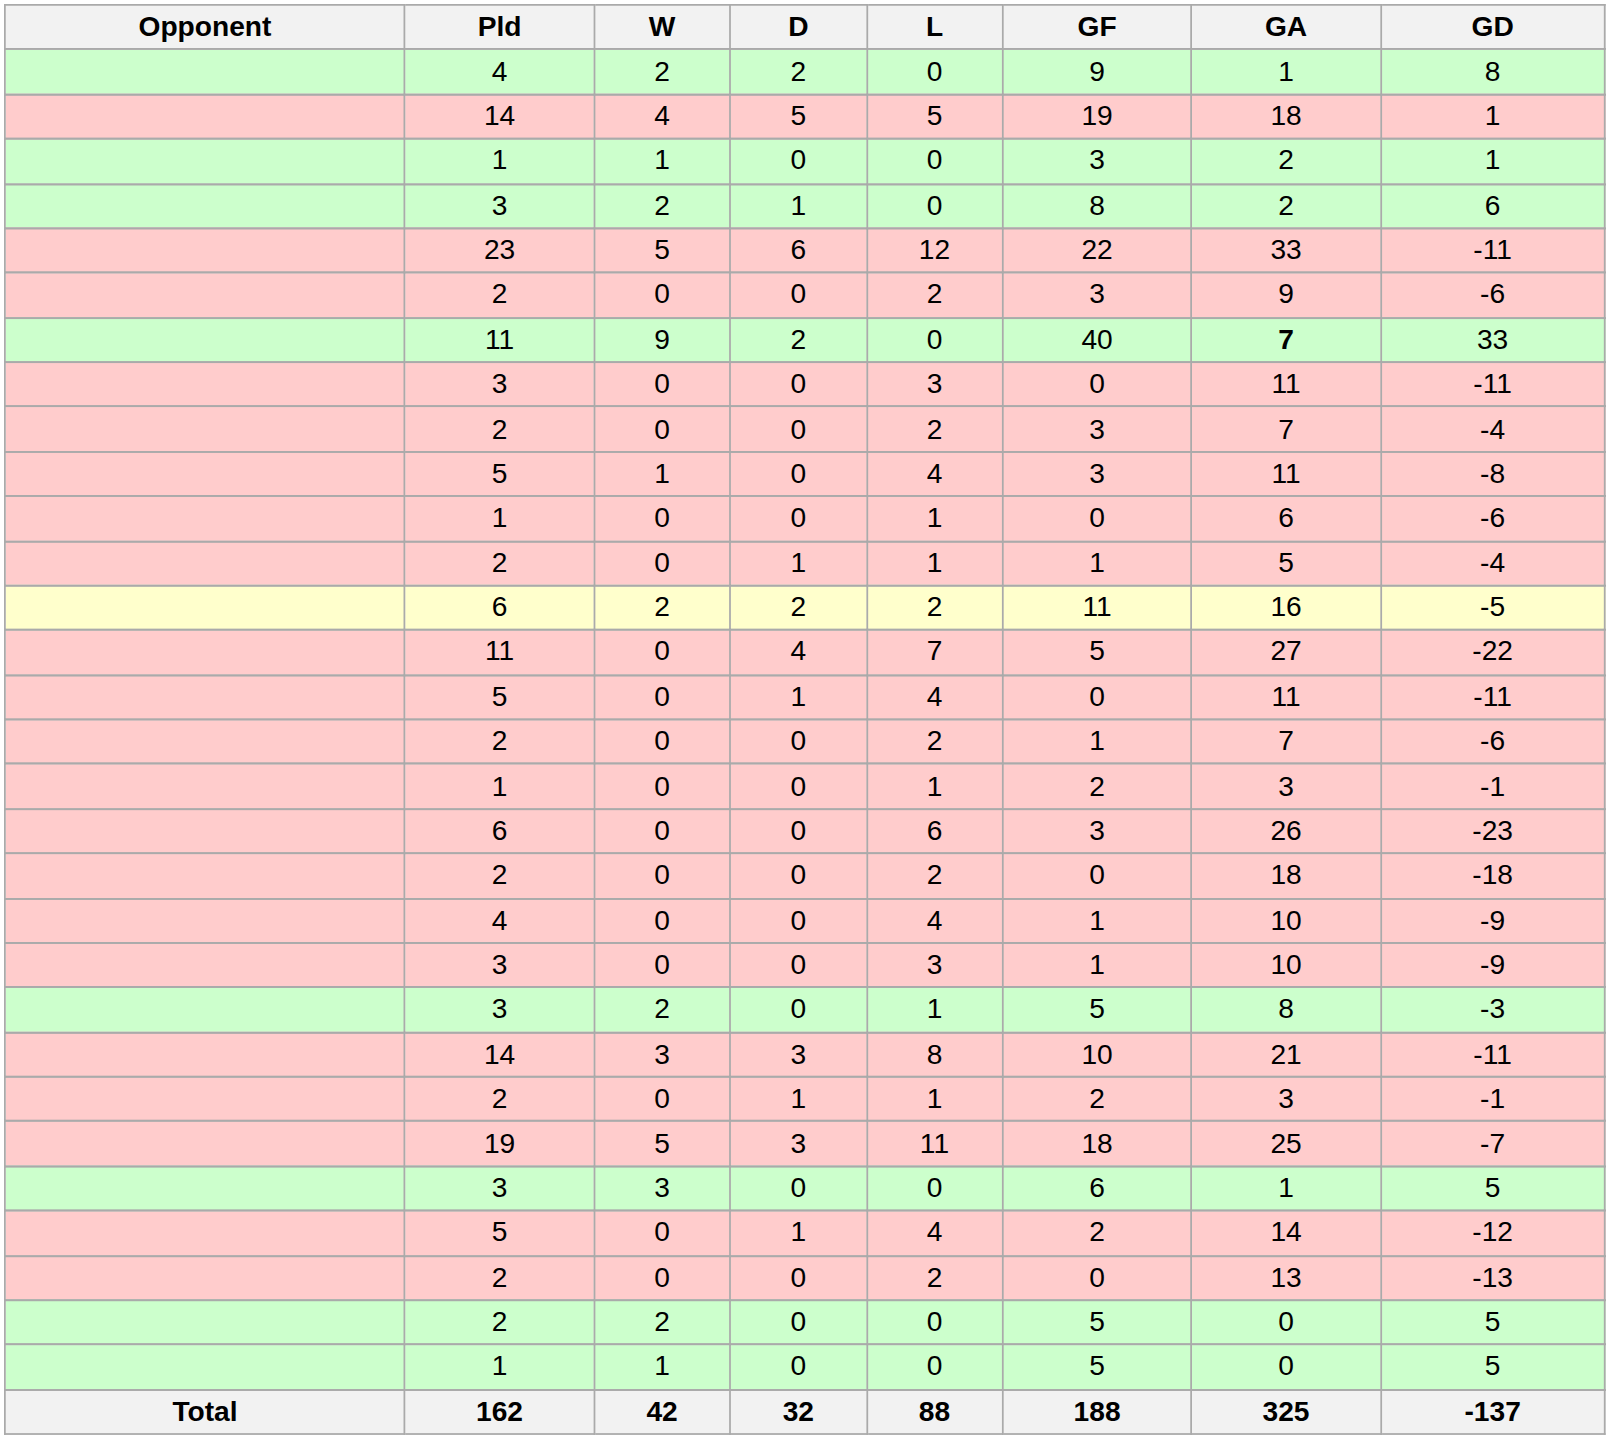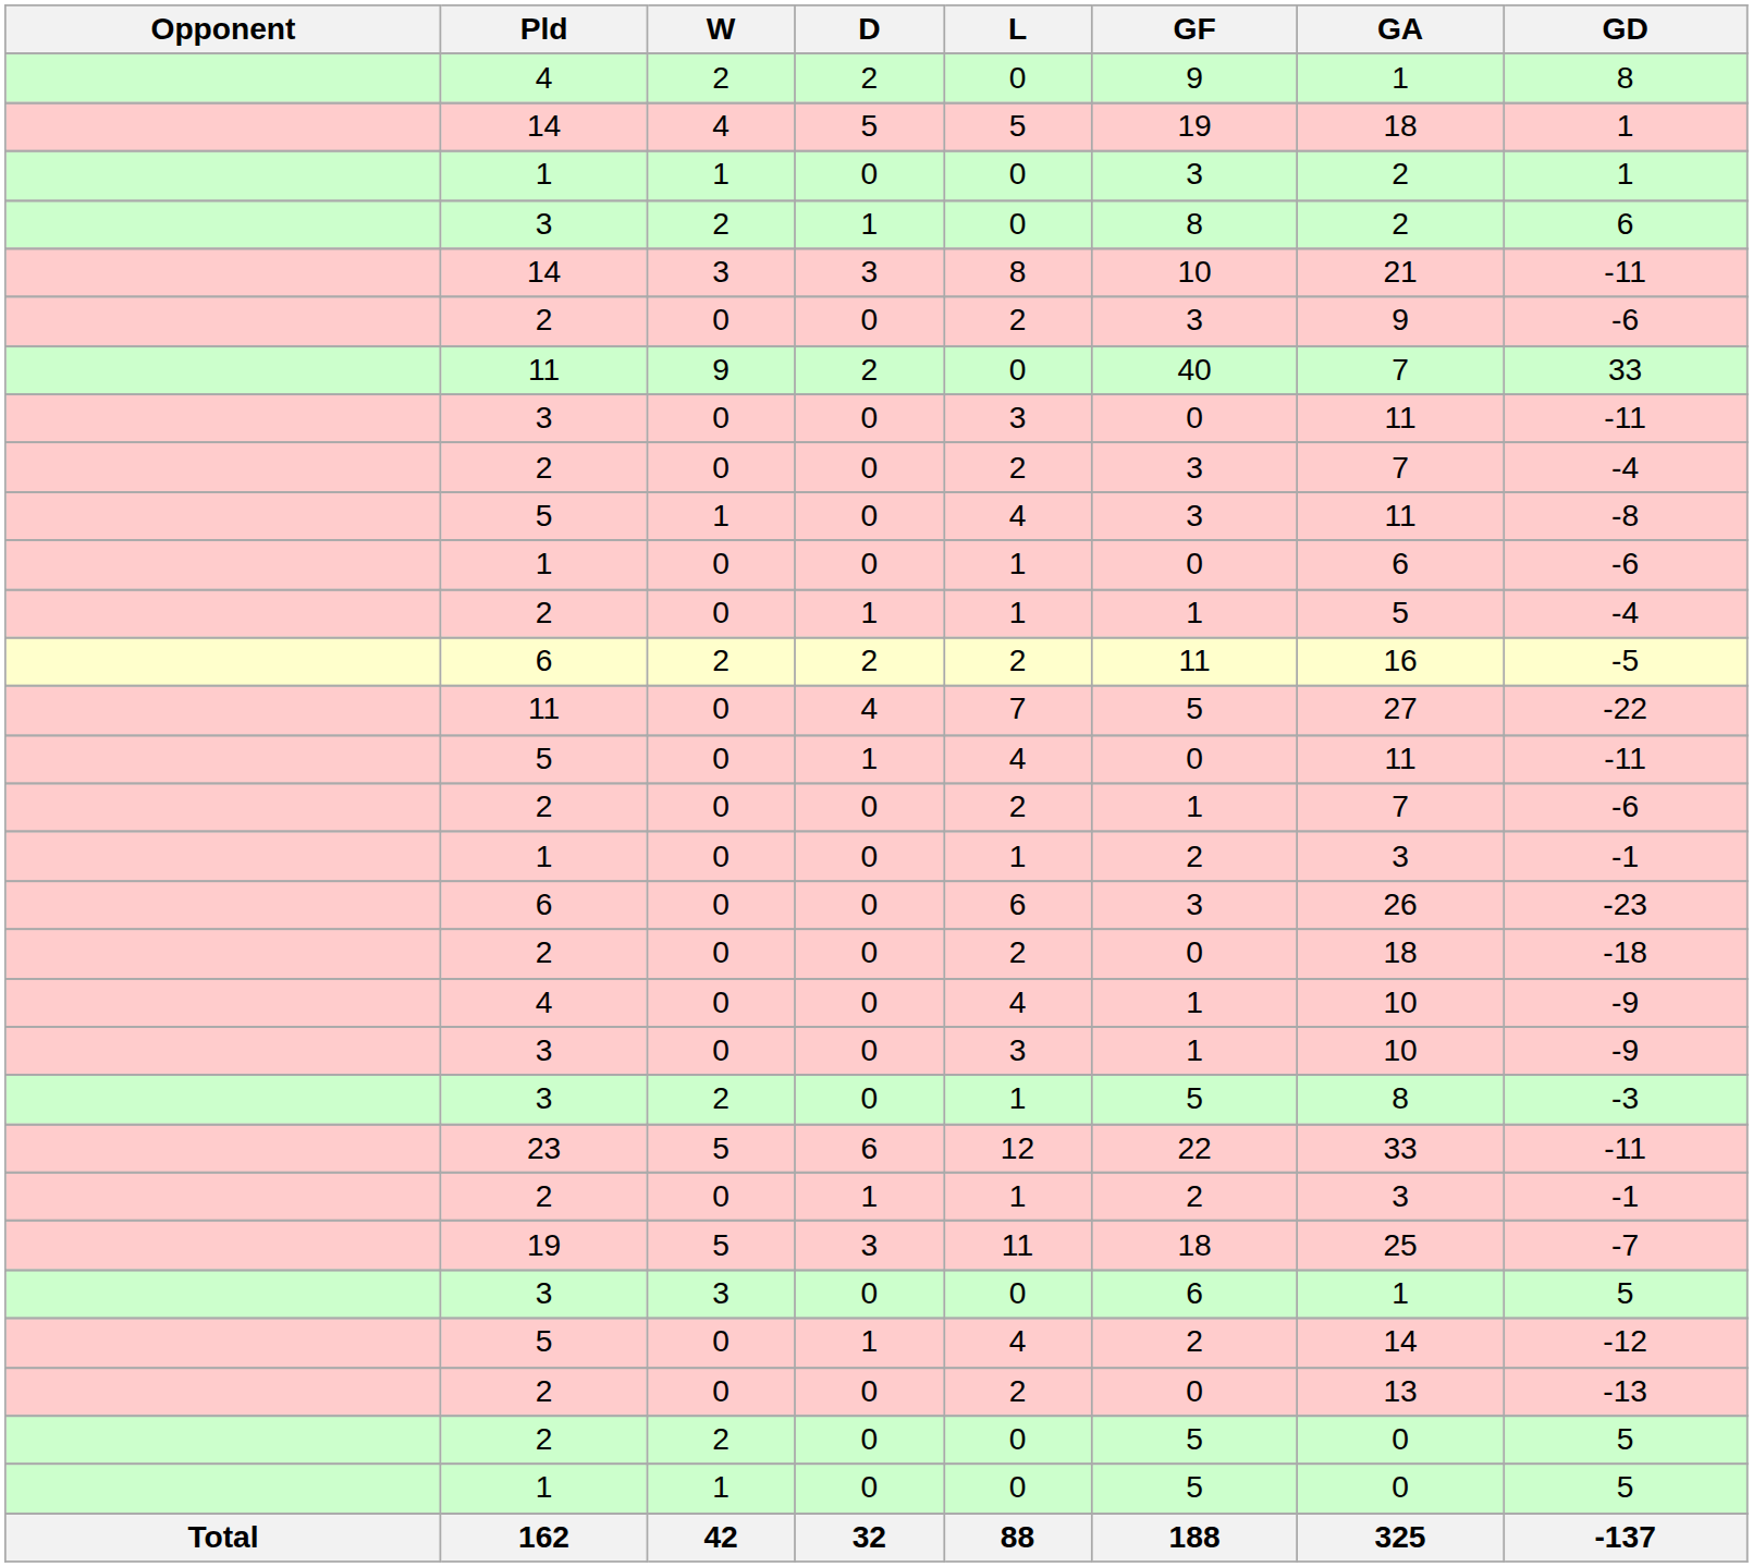 <table class="wikitable" style="text-align: center">
 <tr>
 <th width=220>Opponent<br></th>
 <th width=100>Pld<br></th>
 <th width=70>W<br></th>
 <th width=70>D<br></th>
 <th width=70>L<br></th>
 <th width=100>GF<br></th>
 <th width=100>GA<br></th>
 <th width=120>GD</th>
 </tr>
 <tr>
 </tr>
 <tr bgcolor="#CCFFCC">
 <td style="text-align:left;"></td>
 <td>4</td>
 <td>2</td>
 <td>2</td>
 <td>0</td>
 <td>9</td>
 <td>1</td>
 <td>8</td>
 </tr>
 <tr>
 </tr>
 <tr bgcolor="#FFCCCC">
 <td style="text-align:left;"></td>
 <td>14</td>
 <td>4</td>
 <td>5</td>
 <td>5</td>
 <td>19</td>
 <td>18</td>
 <td>1</td>
 </tr>
 <tr>
 </tr>
 <tr bgcolor="#CCFFCC">
 <td style="text-align:left;"></td>
 <td>1</td>
 <td>1</td>
 <td>0</td>
 <td>0</td>
 <td>3</td>
 <td>2</td>
 <td>1</td>
 </tr>
 <tr>
 </tr>
 <tr bgcolor="#CCFFCC">
 <td style="text-align:left;"></td>
 <td>3</td>
 <td>2</td>
 <td>1</td>
 <td>0</td>
 <td>8</td>
 <td>2</td>
 <td>6</td>
 </tr>
 <tr>
 </tr>
 <tr bgcolor="#FFCCCC">
 <td style="text-align:left;"></td>
-<td>23</td>
-<td>5</td>
-<td>6</td>
-<td>12</td>
-<td>22</td>
-<td>33</td>
+<td>14</td>
+<td>3</td>
+<td>3</td>
+<td>8</td>
+<td>10</td>
+<td>21</td>
 <td>-11</td>
 </tr>
 <tr>
 </tr>
 <tr bgcolor="#FFCCCC">
 <td style="text-align:left;"></td>
 <td>2</td>
 <td>0</td>
 <td>0</td>
 <td>2</td>
 <td>3</td>
 <td>9</td>
 <td>-6</td>
 </tr>
 <tr>
 </tr>
 <tr bgcolor="#CCFFCC">
 <td style="text-align:left;"></td>
 <td>11</td>
 <td>9</td>
 <td>2</td>
 <td>0</td>
 <td>40</td>
-<td><strong>7</strong></td>
+<td>7</td>
 <td>33</td>
 </tr>
 <tr>
 </tr>
 <tr bgcolor="#FFCCCC">
 <td style="text-align:left;"></td>
 <td>3</td>
 <td>0</td>
 <td>0</td>
 <td>3</td>
 <td>0</td>
 <td>11</td>
 <td>-11</td>
 </tr>
 <tr>
 </tr>
 <tr bgcolor="#FFCCCC">
 <td style="text-align:left;"></td>
 <td>2</td>
 <td>0</td>
 <td>0</td>
 <td>2</td>
 <td>3</td>
 <td>7</td>
 <td>-4</td>
 </tr>
 <tr>
 </tr>
 <tr bgcolor="#FFCCCC">
 <td style="text-align:left;"></td>
 <td>5</td>
 <td>1</td>
 <td>0</td>
 <td>4</td>
 <td>3</td>
 <td>11</td>
 <td>-8</td>
 </tr>
 <tr>
 </tr>
 <tr bgcolor="#FFCCCC">
 <td style="text-align:left;"></td>
 <td>1</td>
 <td>0</td>
 <td>0</td>
 <td>1</td>
 <td>0</td>
 <td>6</td>
 <td>-6</td>
 </tr>
 <tr>
 </tr>
 <tr bgcolor="#FFCCCC">
 <td style="text-align:left;"></td>
 <td>2</td>
 <td>0</td>
 <td>1</td>
 <td>1</td>
 <td>1</td>
 <td>5</td>
 <td>-4</td>
 </tr>
 <tr>
 </tr>
 <tr bgcolor="#FFFFCC">
 <td style="text-align:left;"></td>
 <td>6</td>
 <td>2</td>
 <td>2</td>
 <td>2</td>
 <td>11</td>
 <td>16</td>
 <td>-5</td>
 </tr>
 <tr>
 </tr>
 <tr bgcolor="#FFCCCC">
 <td style="text-align:left;"></td>
 <td>11</td>
 <td>0</td>
 <td>4</td>
 <td>7</td>
 <td>5</td>
 <td>27</td>
 <td>-22</td>
 </tr>
 <tr>
 </tr>
 <tr bgcolor="#FFCCCC">
 <td style="text-align:left;"></td>
 <td>5</td>
 <td>0</td>
 <td>1</td>
 <td>4</td>
 <td>0</td>
 <td>11</td>
 <td>-11</td>
 </tr>
 <tr>
 </tr>
 <tr bgcolor="#FFCCCC">
 <td style="text-align:left;"></td>
 <td>2</td>
 <td>0</td>
 <td>0</td>
 <td>2</td>
 <td>1</td>
 <td>7</td>
 <td>-6</td>
 </tr>
 <tr>
 </tr>
 <tr bgcolor="#FFCCCC">
 <td style="text-align:left;"></td>
 <td>1</td>
 <td>0</td>
 <td>0</td>
 <td>1</td>
 <td>2</td>
 <td>3</td>
 <td>-1</td>
 </tr>
 <tr>
 </tr>
 <tr bgcolor="#FFCCCC">
 <td style="text-align:left;"></td>
 <td>6</td>
 <td>0</td>
 <td>0</td>
 <td>6</td>
 <td>3</td>
 <td>26</td>
 <td>-23</td>
 </tr>
 <tr>
 </tr>
 <tr bgcolor="#FFCCCC">
 <td style="text-align:left;"></td>
 <td>2</td>
 <td>0</td>
 <td>0</td>
 <td>2</td>
 <td>0</td>
 <td>18</td>
 <td>-18</td>
 </tr>
 <tr>
 </tr>
 <tr bgcolor="#FFCCCC">
 <td style="text-align:left;"></td>
 <td>4</td>
 <td>0</td>
 <td>0</td>
 <td>4</td>
 <td>1</td>
 <td>10</td>
 <td>-9</td>
 </tr>
 <tr>
 </tr>
 <tr bgcolor="#FFCCCC">
 <td style="text-align:left;"></td>
 <td>3</td>
 <td>0</td>
 <td>0</td>
 <td>3</td>
 <td>1</td>
 <td>10</td>
 <td>-9</td>
 </tr>
 <tr>
 </tr>
 <tr bgcolor="#CCFFCC">
 <td style="text-align:left;"></td>
 <td>3</td>
 <td>2</td>
 <td>0</td>
 <td>1</td>
 <td>5</td>
 <td>8</td>
 <td>-3</td>
 </tr>
 <tr>
 </tr>
 <tr bgcolor="#FFCCCC">
 <td style="text-align:left;"></td>
-<td>14</td>
-<td>3</td>
-<td>3</td>
-<td>8</td>
-<td>10</td>
-<td>21</td>
+<td>23</td>
+<td>5</td>
+<td>6</td>
+<td>12</td>
+<td>22</td>
+<td>33</td>
 <td>-11</td>
 </tr>
 <tr>
 </tr>
 <tr bgcolor="#FFCCCC">
 <td style="text-align:left;"></td>
 <td>2</td>
 <td>0</td>
 <td>1</td>
 <td>1</td>
 <td>2</td>
 <td>3</td>
 <td>-1</td>
 </tr>
 <tr>
 </tr>
 <tr bgcolor="#FFCCCC">
 <td style="text-align:left;"></td>
 <td>19</td>
 <td>5</td>
 <td>3</td>
 <td>11</td>
 <td>18</td>
 <td>25</td>
 <td>-7</td>
 </tr>
 <tr>
 </tr>
 <tr bgcolor="#CCFFCC">
 <td style="text-align:left;"></td>
 <td>3</td>
 <td>3</td>
 <td>0</td>
 <td>0</td>
 <td>6</td>
 <td>1</td>
 <td>5</td>
 </tr>
 <tr>
 </tr>
 <tr bgcolor="#FFCCCC">
 <td style="text-align:left;"></td>
 <td>5</td>
 <td>0</td>
 <td>1</td>
 <td>4</td>
 <td>2</td>
 <td>14</td>
 <td>-12</td>
 </tr>
 <tr>
 </tr>
 <tr bgcolor="#FFCCCC">
 <td style="text-align:left;"></td>
 <td>2</td>
 <td>0</td>
 <td>0</td>
 <td>2</td>
 <td>0</td>
 <td>13</td>
 <td>-13</td>
 </tr>
 <tr>
 </tr>
 <tr bgcolor="#CCFFCC">
 <td style="text-align:left;"></td>
 <td>2</td>
 <td>2</td>
 <td>0</td>
 <td>0</td>
 <td>5</td>
 <td>0</td>
 <td>5</td>
 </tr>
 <tr>
 </tr>
 <tr bgcolor="#CCFFCC">
 <td style="text-align:left;"></td>
 <td>1</td>
 <td>1</td>
 <td>0</td>
 <td>0</td>
 <td>5</td>
 <td>0</td>
 <td>5</td>
 </tr>
 <tr>
 </tr>
 <tr class="sortbottom">
 <th>Total</th>
 <th>162</th>
 <th>42</th>
 <th>32</th>
 <th>88</th>
 <th>188</th>
 <th>325</th>
 <th>-137</th>
 </tr>
 </table>
